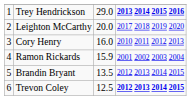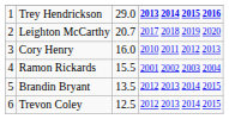 <table class="wikitable">
 <tr>
 </tr>
 <tr>
 <td>1</td>
 <td>Trey Hendrickson</td>
 <td>29.0</td>
 <td style="font-size:80%;"><strong><a href='#'>2013</a> <a href='#'>2014</a> <a href='#'>2015</a> <a href='#'>2016</a></strong></td>
 </tr>
 <tr>
 <td>2</td>
 <td>Leighton McCarthy</td>
-<td>20.0</td>
+<td>20.7</td>
 <td style="font-size:80%;"><a href='#'>2017</a> <a href='#'>2018</a> <a href='#'>2019</a> <a href='#'>2020</a></td>
 </tr>
 <tr>
 <td>3</td>
 <td>Cory Henry</td>
 <td>16.0</td>
 <td style="font-size:80%;"><a href='#'>2010</a> <a href='#'>2011</a> <a href='#'>2012</a> <a href='#'>2013</a></td>
 </tr>
 <tr>
 <td>4</td>
 <td>Ramon Rickards</td>
-<td>15.9</td>
+<td>15.5</td>
 <td style="font-size:80%;"><a href='#'>2001</a> <a href='#'>2002</a> <a href='#'>2003</a> <a href='#'>2004</a></td>
 </tr>
 <tr>
 <td>5</td>
 <td>Brandin Bryant</td>
 <td>13.5</td>
 <td style="font-size:80%;"><a href='#'>2012</a> <a href='#'>2013</a> <a href='#'>2014</a> <a href='#'>2015</a></td>
 </tr>
 <tr>
 <td>6</td>
 <td>Trevon Coley</td>
 <td>12.5</td>
-<td style="font-size:80%;"><strong><a href='#'>2012</a> <a href='#'>2013</a> <a href='#'>2014</a> <a href='#'>2015</a></strong></td>
+<td style="font-size:80%;"><a href='#'>2012</a> <a href='#'>2013</a> <a href='#'>2014</a> <a href='#'>2015</a></td>
 </tr>
 </table>
